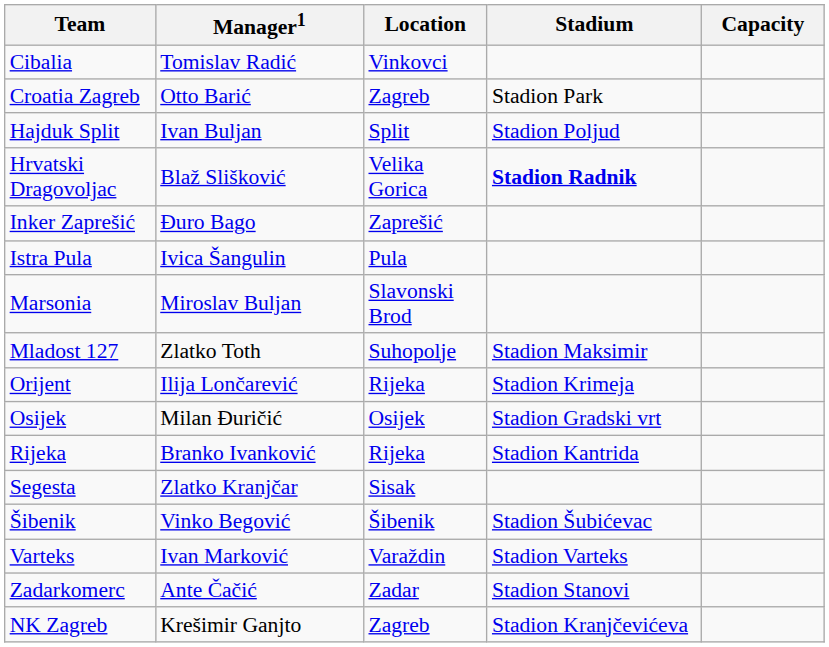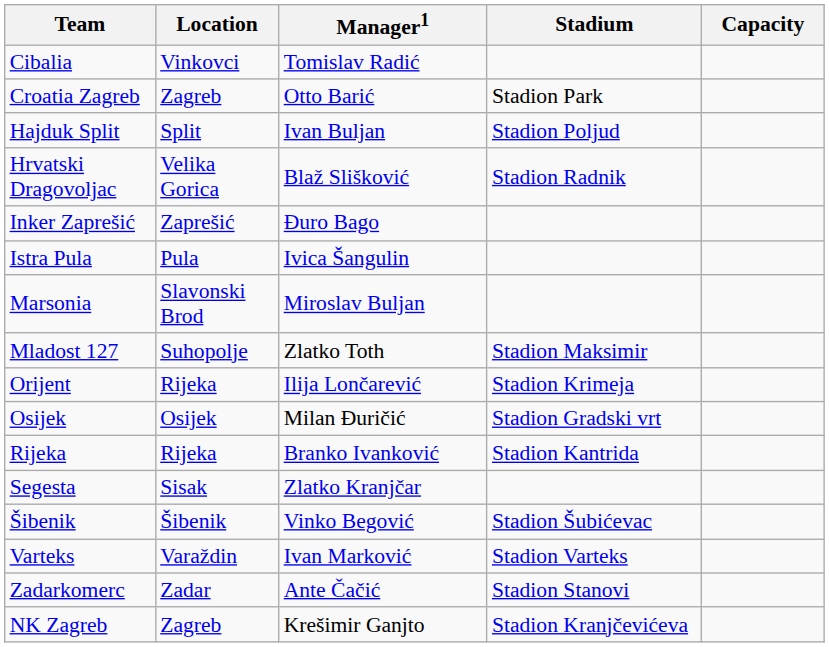 <table class="wikitable sortable" style="text-align: left;">
 <tr>
 <th width="110">Team</th>
+<th width="90">Location</th>
 <th width="170">Manager<sup>1</sup></th>
-<th width="90">Location</th>
 <th width="170">Stadium</th>
 <th width="90">Capacity</th>
 </tr>
 <tr>
 <td><a href='#'>Cibalia</a></td>
+<td><a href='#'>Vinkovci</a></td>
 <td> <a href='#'>Tomislav Radić</a></td>
-<td><a href='#'>Vinkovci</a></td>
 <td></td>
 <td></td>
 </tr>
 <tr>
 <td><a href='#'>Croatia Zagreb</a></td>
+<td><a href='#'>Zagreb</a></td>
 <td> <a href='#'>Otto Barić</a></td>
-<td><a href='#'>Zagreb</a></td>
 <td>Stadion Park</td>
 <td></td>
 </tr>
 <tr>
 <td><a href='#'>Hajduk Split</a></td>
+<td><a href='#'>Split</a></td>
 <td> <a href='#'>Ivan Buljan</a></td>
-<td><a href='#'>Split</a></td>
 <td><a href='#'>Stadion Poljud</a></td>
 <td></td>
 </tr>
 <tr>
 <td><a href='#'>Hrvatski Dragovoljac</a></td>
+<td><a href='#'>Velika Gorica</a></td>
 <td> <a href='#'>Blaž Slišković</a></td>
-<td><a href='#'>Velika Gorica</a></td>
-<td><strong><a href='#'>Stadion Radnik</a></strong></td>
+<td><a href='#'>Stadion Radnik</a></td>
 <td></td>
 </tr>
 <tr>
 <td><a href='#'>Inker Zaprešić</a></td>
+<td><a href='#'>Zaprešić</a></td>
 <td> <a href='#'>Đuro Bago</a></td>
-<td><a href='#'>Zaprešić</a></td>
 <td></td>
 <td></td>
 </tr>
 <tr>
 <td><a href='#'>Istra Pula</a></td>
+<td><a href='#'>Pula</a></td>
 <td> <a href='#'>Ivica Šangulin</a></td>
-<td><a href='#'>Pula</a></td>
 <td></td>
 <td></td>
 </tr>
 <tr>
 <td><a href='#'>Marsonia</a></td>
+<td><a href='#'>Slavonski Brod</a></td>
 <td> <a href='#'>Miroslav Buljan</a></td>
-<td><a href='#'>Slavonski Brod</a></td>
 <td></td>
 <td></td>
 </tr>
 <tr>
 <td><a href='#'>Mladost 127</a></td>
+<td><a href='#'>Suhopolje</a></td>
 <td> Zlatko Toth</td>
-<td><a href='#'>Suhopolje</a></td>
 <td><a href='#'>Stadion Maksimir</a></td>
 <td></td>
 </tr>
 <tr>
 <td><a href='#'>Orijent</a></td>
+<td><a href='#'>Rijeka</a></td>
 <td> <a href='#'>Ilija Lončarević</a></td>
-<td><a href='#'>Rijeka</a></td>
 <td><a href='#'>Stadion Krimeja</a></td>
 <td></td>
 </tr>
 <tr>
 <td><a href='#'>Osijek</a></td>
+<td><a href='#'>Osijek</a></td>
 <td> Milan Đuričić</td>
-<td><a href='#'>Osijek</a></td>
 <td><a href='#'>Stadion Gradski vrt</a></td>
 <td></td>
 </tr>
 <tr>
 <td><a href='#'>Rijeka</a></td>
+<td><a href='#'>Rijeka</a></td>
 <td> <a href='#'>Branko Ivanković</a></td>
-<td><a href='#'>Rijeka</a></td>
 <td><a href='#'>Stadion Kantrida</a></td>
 <td></td>
 </tr>
 <tr>
 <td><a href='#'>Segesta</a></td>
+<td><a href='#'>Sisak</a></td>
 <td> <a href='#'>Zlatko Kranjčar</a></td>
-<td><a href='#'>Sisak</a></td>
 <td></td>
 <td></td>
 </tr>
 <tr>
 <td><a href='#'>Šibenik</a></td>
+<td><a href='#'>Šibenik</a></td>
 <td> <a href='#'>Vinko Begović</a></td>
-<td><a href='#'>Šibenik</a></td>
 <td><a href='#'>Stadion Šubićevac</a></td>
 <td></td>
 </tr>
 <tr>
 <td><a href='#'>Varteks</a></td>
+<td><a href='#'>Varaždin</a></td>
 <td> <a href='#'>Ivan Marković</a></td>
-<td><a href='#'>Varaždin</a></td>
 <td><a href='#'>Stadion Varteks</a></td>
 <td></td>
 </tr>
 <tr>
 <td><a href='#'>Zadarkomerc</a></td>
+<td><a href='#'>Zadar</a></td>
 <td> <a href='#'>Ante Čačić</a></td>
-<td><a href='#'>Zadar</a></td>
 <td><a href='#'>Stadion Stanovi</a></td>
 <td></td>
 </tr>
 <tr>
 <td><a href='#'>NK Zagreb</a></td>
+<td><a href='#'>Zagreb</a></td>
 <td> Krešimir Ganjto</td>
-<td><a href='#'>Zagreb</a></td>
 <td><a href='#'>Stadion Kranjčevićeva</a></td>
 <td></td>
 </tr>
 </table>
